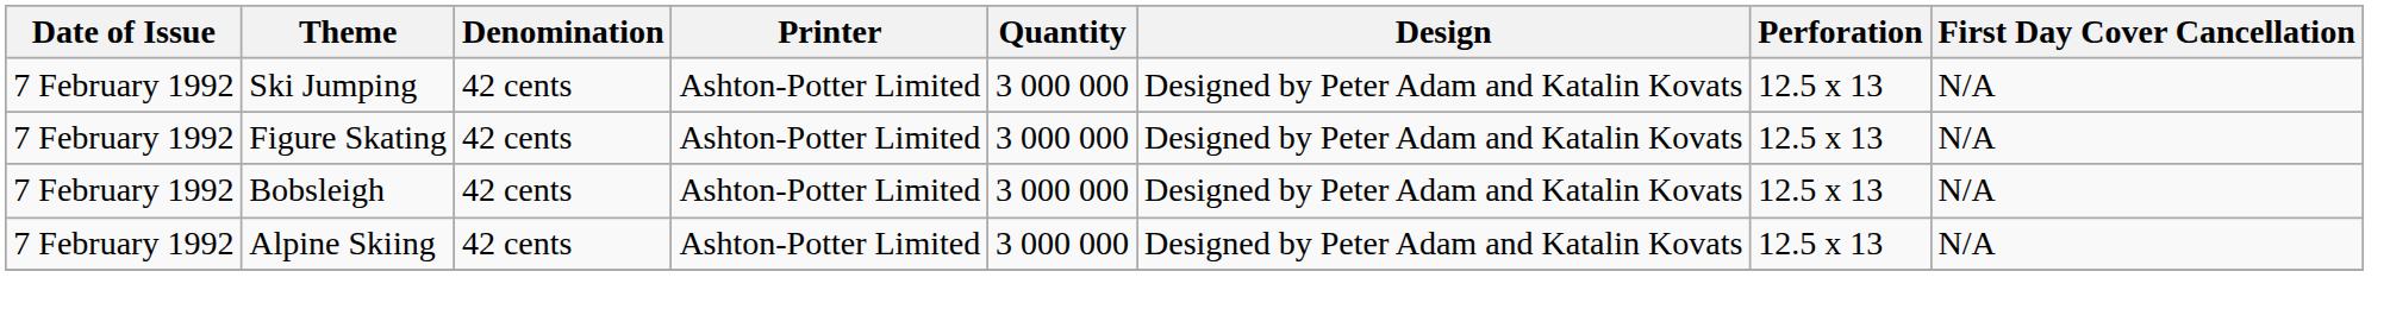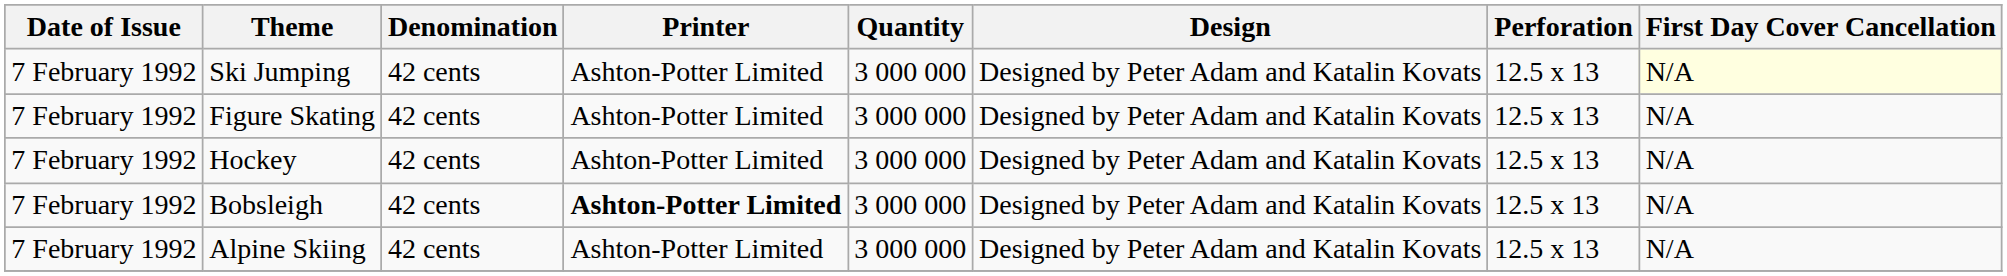 <table class="wikitable sortable">
 <tr>
 <th>Date of Issue</th>
 <th>Theme</th>
 <th>Denomination</th>
 <th>Printer</th>
 <th>Quantity</th>
 <th>Design</th>
 <th>Perforation</th>
 <th>First Day Cover Cancellation</th>
 </tr>
 <tr>
 <td>7 February 1992</td>
 <td>Ski Jumping</td>
 <td>42 cents</td>
 <td>Ashton-Potter Limited</td>
 <td>3 000 000</td>
 <td>Designed by Peter Adam and Katalin Kovats</td>
 <td>12.5 x 13</td>
-<td>N/A</td>
+<td style="background: lightyellow;">N/A</td>
 </tr>
 <tr>
 <td>7 February 1992</td>
 <td>Figure Skating</td>
 <td>42 cents</td>
 <td>Ashton-Potter Limited</td>
 <td>3 000 000</td>
 <td>Designed by Peter Adam and Katalin Kovats</td>
 <td>12.5 x 13</td>
 <td>N/A</td>
 </tr>
 <tr>
 <td>7 February 1992</td>
+<td>Hockey</td>
+<td>42 cents</td>
+<td>Ashton-Potter Limited</td>
+<td>3 000 000</td>
+<td>Designed by Peter Adam and Katalin Kovats</td>
+<td>12.5 x 13</td>
+<td>N/A</td>
+</tr>
+<tr>
+<td>7 February 1992</td>
 <td>Bobsleigh</td>
 <td>42 cents</td>
-<td>Ashton-Potter Limited</td>
+<td><strong>Ashton-Potter Limited</strong></td>
 <td>3 000 000</td>
 <td>Designed by Peter Adam and Katalin Kovats</td>
 <td>12.5 x 13</td>
 <td>N/A</td>
 </tr>
 <tr>
 <td>7 February 1992</td>
 <td>Alpine Skiing</td>
 <td>42 cents</td>
 <td>Ashton-Potter Limited</td>
 <td>3 000 000</td>
 <td>Designed by Peter Adam and Katalin Kovats</td>
 <td>12.5 x 13</td>
 <td>N/A</td>
 </tr>
 <tr>
 </tr>
 </table>
